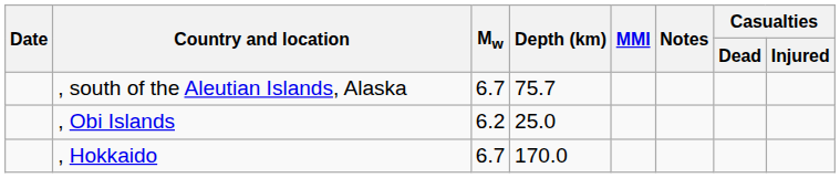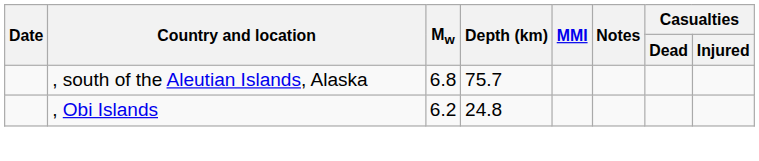 <table class="wikitable sortable sort-under" style="border:1px black; margin-left:1em;">
 <tr>
 <th rowspan="2"><small>Date</small></th>
 <th rowspan="2" style="width: 310px"><small>Country and location</small></th>
 <th rowspan="2"><small>M<sub>w</sub></small></th>
 <th rowspan="2"><small>Depth (km)</small></th>
 <th rowspan="2"><small><a href='#'>MMI</a></small></th>
 <th rowspan="2" class="unsortable"><small>Notes</small></th>
 <th colspan="2"><small>Casualties</small></th>
 </tr>
 <tr>
 <th><small>Dead</small></th>
 <th><small>Injured</small></th>
 </tr>
 <tr>
 <td></td>
 <td>, south of the <a href='#'>Aleutian Islands</a>, Alaska</td>
-<td>6.7</td>
+<td>6.8</td>
 <td>75.7</td>
 <td></td>
 <td></td>
 <td></td>
 <td></td>
 </tr>
 <tr>
 <td></td>
 <td>, <a href='#'>Obi Islands</a></td>
 <td>6.2</td>
-<td>25.0</td>
-<td></td>
-<td></td>
-<td></td>
-<td></td>
-</tr>
-<tr>
-<td></td>
-<td>, <a href='#'>Hokkaido</a></td>
-<td>6.7</td>
-<td>170.0</td>
+<td>24.8</td>
 <td></td>
 <td></td>
 <td></td>
 <td></td>
 </tr>
 </table>
